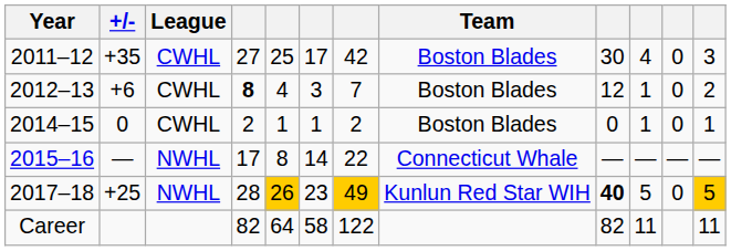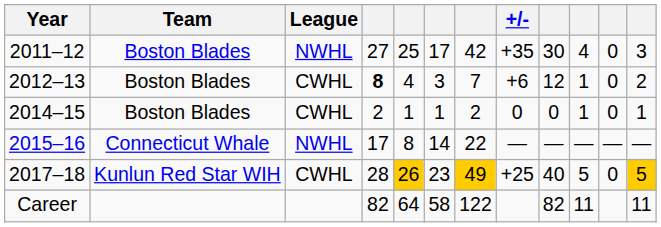 <table class="wikitable" style ="text-align:center">
 <tr>
 <th>Year</th>
-<th><a href='#'>+/-</a></th>
+<th>Team</th>
 <th>League</th>
 <th></th>
 <th></th>
 <th></th>
 <th></th>
-<th>Team</th>
+<th><a href='#'>+/-</a></th>
 <th></th>
 <th></th>
 <th></th>
 <th></th>
 </tr>
 <tr>
 <td>2011–12</td>
-<td>+35</td>
-<td><a href='#'>CWHL</a></td>
+<td><a href='#'>Boston Blades</a></td>
+<td><a href='#'>NWHL</a></td>
 <td>27</td>
 <td>25</td>
 <td>17</td>
 <td>42</td>
-<td><a href='#'>Boston Blades</a></td>
+<td>+35</td>
 <td>30</td>
 <td>4</td>
 <td>0</td>
 <td>3</td>
 </tr>
 <tr>
 <td>2012–13</td>
-<td>+6</td>
+<td>Boston Blades</td>
 <td>CWHL</td>
 <td><strong>8</strong></td>
 <td>4</td>
 <td>3</td>
 <td>7</td>
-<td>Boston Blades</td>
+<td>+6</td>
 <td>12</td>
 <td>1</td>
 <td>0</td>
 <td>2</td>
 </tr>
 <tr>
 <td>2014–15</td>
-<td>0</td>
+<td>Boston Blades</td>
 <td>CWHL</td>
 <td>2</td>
 <td>1</td>
 <td>1</td>
 <td>2</td>
-<td>Boston Blades</td>
+<td>0</td>
 <td>0</td>
 <td>1</td>
 <td>0</td>
 <td>1</td>
 </tr>
 <tr>
 <td><a href='#'>2015–16</a></td>
-<td>—</td>
+<td><a href='#'>Connecticut Whale</a></td>
 <td><a href='#'>NWHL</a></td>
 <td>17</td>
 <td>8</td>
 <td>14</td>
 <td>22</td>
-<td><a href='#'>Connecticut Whale</a></td>
+<td>—</td>
 <td>—</td>
 <td>—</td>
 <td>—</td>
 <td>—</td>
 </tr>
 <tr>
 <td>2017–18</td>
-<td>+25</td>
-<td><a href='#'>NWHL</a></td>
+<td><a href='#'>Kunlun Red Star WIH</a></td>
+<td>CWHL</td>
 <td>28</td>
 <td style="background:#fc0;">26</td>
 <td>23</td>
 <td style="background:#fc0;">49</td>
-<td><a href='#'>Kunlun Red Star WIH</a></td>
-<td><strong>40</strong></td>
+<td>+25</td>
+<td>40</td>
 <td>5</td>
 <td>0</td>
 <td style="background:#fc0;">5</td>
 </tr>
 <tr>
 <td>Career</td>
 <td></td>
 <td></td>
 <td>82</td>
 <td>64</td>
 <td>58</td>
 <td>122</td>
 <td></td>
 <td>82</td>
 <td>11</td>
 <td></td>
 <td>11</td>
 </tr>
 </table>
